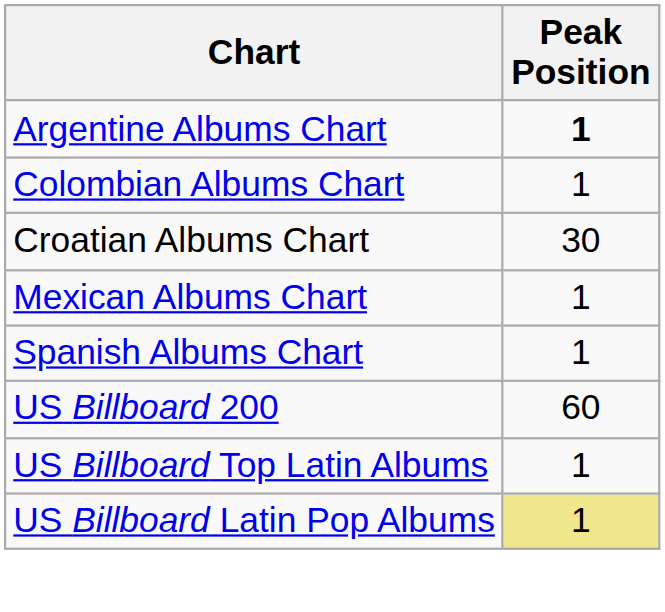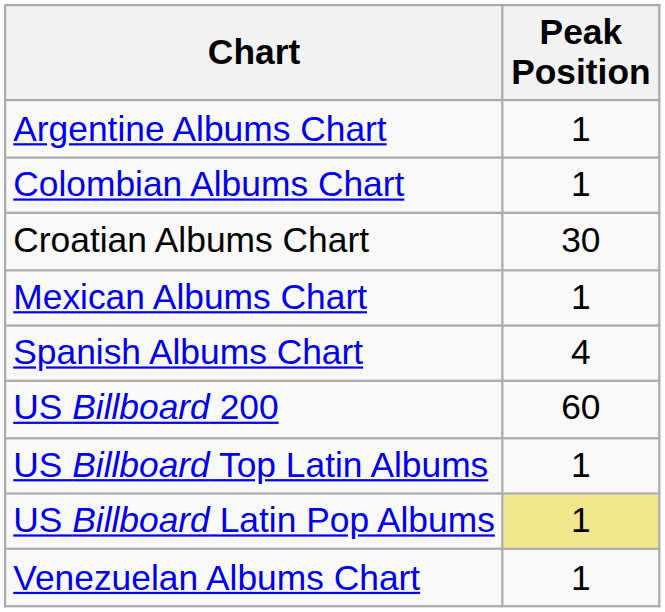 <table class="wikitable sortable">
 <tr>
 <th>Chart</th>
 <th>Peak<br>Position</th>
 </tr>
 <tr>
 <td><a href='#'>Argentine Albums Chart</a></td>
-<td style="text-align:center;"><strong>1</strong></td>
+<td style="text-align:center;">1</td>
 </tr>
 <tr>
 <td><a href='#'>Colombian Albums Chart</a></td>
 <td style="text-align:center;">1</td>
 </tr>
 <tr>
 <td>Croatian Albums Chart</td>
 <td style="text-align:center;">30</td>
 </tr>
 <tr>
 <td><a href='#'>Mexican Albums Chart</a></td>
 <td style="text-align:center;">1</td>
 </tr>
 <tr>
 <td><a href='#'>Spanish Albums Chart</a></td>
-<td style="text-align:center;">1</td>
+<td style="text-align:center;">4</td>
 </tr>
 <tr>
 <td><a href='#'>US <em>Billboard</em> 200</a></td>
 <td style="text-align:center;">60</td>
 </tr>
 <tr>
 <td><a href='#'>US <em>Billboard</em> Top Latin Albums</a></td>
 <td style="text-align:center;">1</td>
 </tr>
 <tr>
 <td><a href='#'>US <em>Billboard</em> Latin Pop Albums</a></td>
 <td style="background: khaki; text-align:center;">1</td>
 </tr>
+<tr>
+<td><a href='#'>Venezuelan Albums Chart</a></td>
+<td style="text-align:center;">1</td>
+</tr>
 </table>
